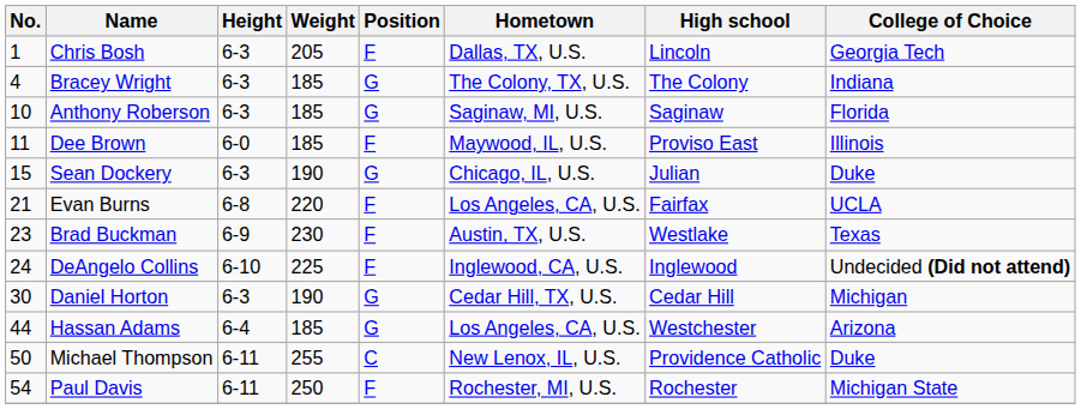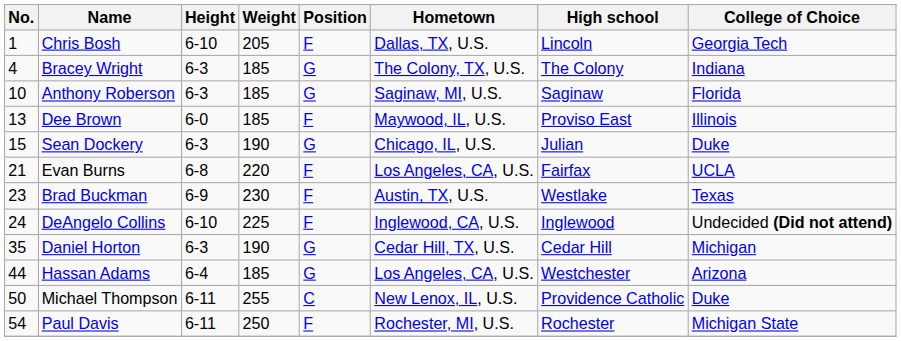 <table class="wikitable sortable" style="font-size: 95%;">
 <tr>
 <th>No.</th>
 <th>Name</th>
 <th>Height</th>
 <th>Weight</th>
 <th>Position</th>
 <th>Hometown</th>
 <th>High school</th>
 <th>College of Choice</th>
 </tr>
 <tr>
 <td>1</td>
 <td><a href='#'>Chris Bosh</a></td>
-<td>6-3</td>
+<td>6-10</td>
 <td>205</td>
 <td><a href='#'>F</a></td>
 <td><a href='#'>Dallas, TX</a>, U.S.</td>
 <td><a href='#'>Lincoln</a></td>
 <td><a href='#'>Georgia Tech</a></td>
 </tr>
 <tr>
 <td>4</td>
 <td><a href='#'>Bracey Wright</a></td>
 <td>6-3</td>
 <td>185</td>
 <td><a href='#'>G</a></td>
 <td><a href='#'>The Colony, TX</a>, U.S.</td>
 <td><a href='#'>The Colony</a></td>
 <td><a href='#'>Indiana</a></td>
 </tr>
 <tr>
 <td>10</td>
 <td><a href='#'>Anthony Roberson</a></td>
 <td>6-3</td>
 <td>185</td>
 <td><a href='#'>G</a></td>
 <td><a href='#'>Saginaw, MI</a>, U.S.</td>
 <td><a href='#'>Saginaw</a></td>
 <td><a href='#'>Florida</a></td>
 </tr>
 <tr>
-<td>11</td>
+<td>13</td>
 <td><a href='#'>Dee Brown</a></td>
 <td>6-0</td>
 <td>185</td>
 <td><a href='#'>F</a></td>
 <td><a href='#'>Maywood, IL</a>, U.S.</td>
 <td><a href='#'>Proviso East</a></td>
 <td><a href='#'>Illinois</a></td>
 </tr>
 <tr>
 <td>15</td>
 <td><a href='#'>Sean Dockery</a></td>
 <td>6-3</td>
 <td>190</td>
 <td><a href='#'>G</a></td>
 <td><a href='#'>Chicago, IL</a>, U.S.</td>
 <td><a href='#'>Julian</a></td>
 <td><a href='#'>Duke</a></td>
 </tr>
 <tr>
 <td>21</td>
 <td>Evan Burns</td>
 <td>6-8</td>
 <td>220</td>
 <td><a href='#'>F</a></td>
 <td><a href='#'>Los Angeles, CA</a>, U.S.</td>
 <td><a href='#'>Fairfax</a></td>
 <td><a href='#'>UCLA</a></td>
 </tr>
 <tr>
 <td>23</td>
 <td><a href='#'>Brad Buckman</a></td>
 <td>6-9</td>
 <td>230</td>
 <td><a href='#'>F</a></td>
 <td><a href='#'>Austin, TX</a>, U.S.</td>
 <td><a href='#'>Westlake</a></td>
 <td><a href='#'>Texas</a></td>
 </tr>
 <tr>
 <td>24</td>
 <td><a href='#'>DeAngelo Collins</a></td>
 <td>6-10</td>
 <td>225</td>
 <td><a href='#'>F</a></td>
 <td><a href='#'>Inglewood, CA</a>, U.S.</td>
 <td><a href='#'>Inglewood</a></td>
 <td>Undecided <strong>(Did not attend)</strong></td>
 </tr>
 <tr>
-<td>30</td>
+<td>35</td>
 <td><a href='#'>Daniel Horton</a></td>
 <td>6-3</td>
 <td>190</td>
 <td><a href='#'>G</a></td>
 <td><a href='#'>Cedar Hill, TX</a>, U.S.</td>
 <td><a href='#'>Cedar Hill</a></td>
 <td><a href='#'>Michigan</a></td>
 </tr>
 <tr>
 <td>44</td>
 <td><a href='#'>Hassan Adams</a></td>
 <td>6-4</td>
 <td>185</td>
 <td><a href='#'>G</a></td>
 <td><a href='#'>Los Angeles, CA</a>, U.S.</td>
 <td><a href='#'>Westchester</a></td>
 <td><a href='#'>Arizona</a></td>
 </tr>
 <tr>
 <td>50</td>
 <td>Michael Thompson</td>
 <td>6-11</td>
 <td>255</td>
 <td><a href='#'>C</a></td>
 <td><a href='#'>New Lenox, IL</a>, U.S.</td>
 <td><a href='#'>Providence Catholic</a></td>
 <td><a href='#'>Duke</a></td>
 </tr>
 <tr>
 <td>54</td>
 <td><a href='#'>Paul Davis</a></td>
 <td>6-11</td>
 <td>250</td>
 <td><a href='#'>F</a></td>
 <td><a href='#'>Rochester, MI</a>, U.S.</td>
 <td><a href='#'>Rochester</a></td>
 <td><a href='#'>Michigan State</a></td>
 </tr>
 <tr>
 </tr>
 </table>
